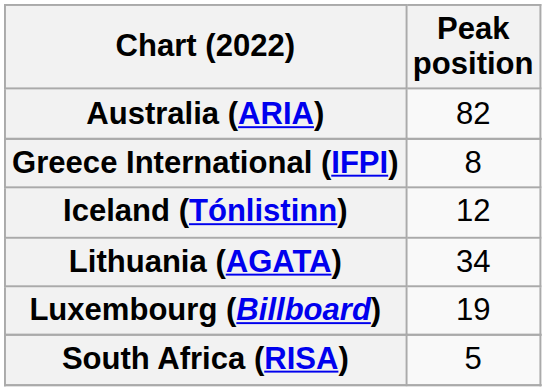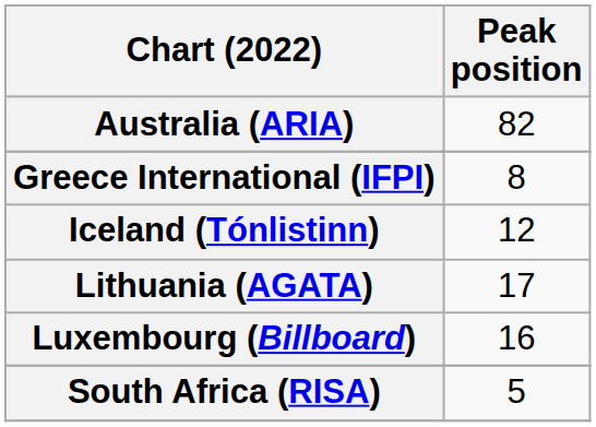 <table class="wikitable sortable plainrowheaders" style="text-align:center">
 <tr>
 <th scope="col">Chart (2022)</th>
 <th scope="col">Peak<br>position</th>
 </tr>
 <tr>
 <th scope="row">Australia (<a href='#'>ARIA</a>)</th>
 <td>82</td>
 </tr>
 <tr>
 </tr>
 <tr>
 </tr>
 <tr>
 </tr>
 <tr>
 <th scope="row">Greece International (<a href='#'>IFPI</a>)</th>
 <td>8</td>
 </tr>
 <tr>
 <th scope="row">Iceland (<a href='#'>Tónlistinn</a>)</th>
 <td>12</td>
 </tr>
 <tr>
 <th scope="row">Lithuania (<a href='#'>AGATA</a>)</th>
-<td>34</td>
+<td>17</td>
 </tr>
 <tr>
 <th scope="row">Luxembourg (<em><a href='#'>Billboard</a></em>)</th>
-<td>19</td>
+<td>16</td>
 </tr>
 <tr>
 </tr>
 <tr>
 <th scope="row">South Africa (<a href='#'>RISA</a>)</th>
 <td>5</td>
 </tr>
 <tr>
 </tr>
 <tr>
 </tr>
 <tr>
 </tr>
 <tr>
 </tr>
 <tr>
 </tr>
 <tr>
 </tr>
 </table>
